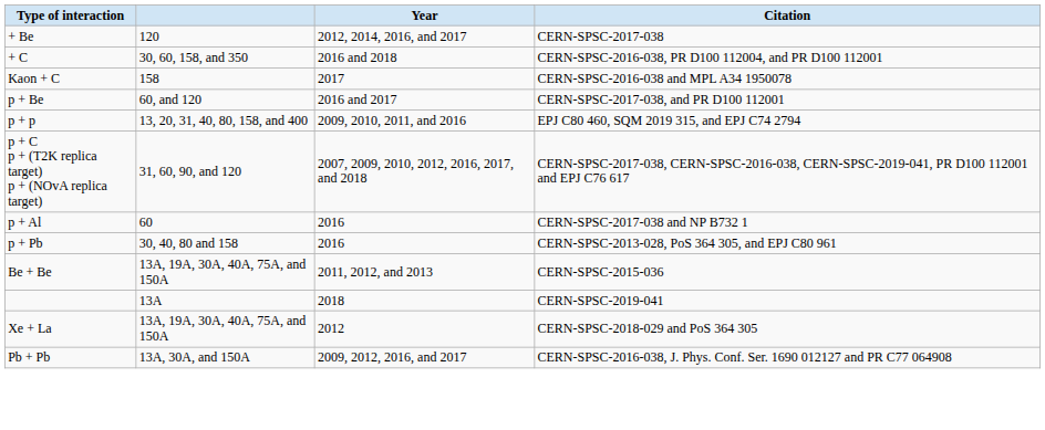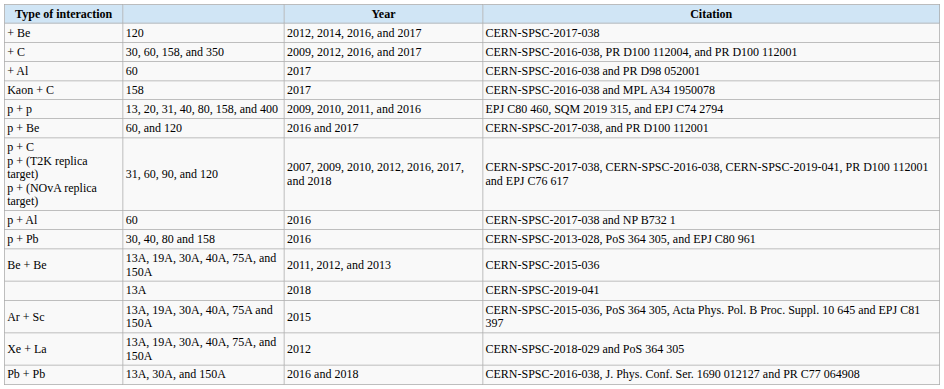 <table class="wikitable">
 <tr>
 <th style="background:#d0e5f5">Type of interaction</th>
 <th style="background:#d0e5f5"></th>
 <th style="background:#d0e5f5">Year</th>
 <th style="background:#d0e5f5">Citation</th>
 </tr>
 <tr>
 <td> + Be</td>
 <td>120</td>
 <td>2012, 2014, 2016, and 2017</td>
 <td>CERN-SPSC-2017-038</td>
 </tr>
 <tr>
 <td> + C</td>
 <td>30, 60, 158, and 350</td>
-<td>2016 and 2018</td>
+<td>2009, 2012, 2016, and 2017</td>
 <td>CERN-SPSC-2016-038, PR D100 112004, and PR D100 112001</td>
+</tr>
+<tr>
+<td> + Al</td>
+<td>60</td>
+<td>2017</td>
+<td>CERN-SPSC-2016-038 and PR D98 052001</td>
 </tr>
 <tr>
 <td>Kaon + C</td>
 <td>158</td>
 <td>2017</td>
 <td>CERN-SPSC-2016-038 and MPL A34 1950078</td>
 </tr>
 <tr>
+<td>p + p</td>
+<td>13, 20, 31, 40, 80, 158, and 400</td>
+<td>2009, 2010, 2011, and 2016</td>
+<td>EPJ C80 460, SQM 2019 315, and EPJ C74 2794</td>
+</tr>
+<tr>
 <td>p + Be</td>
 <td>60, and 120</td>
 <td>2016 and 2017</td>
 <td>CERN-SPSC-2017-038, and PR D100 112001</td>
-</tr>
-<tr>
-<td>p + p</td>
-<td>13, 20, 31, 40, 80, 158, and 400</td>
-<td>2009, 2010, 2011, and 2016</td>
-<td>EPJ C80 460, SQM 2019 315, and EPJ C74 2794</td>
 </tr>
 <tr>
 <td>p + C <br> p + (T2K replica target) <br> p + (NOvA replica target)</td>
 <td>31, 60, 90, and 120</td>
 <td>2007, 2009, 2010, 2012, 2016, 2017, and 2018</td>
 <td>CERN-SPSC-2017-038, CERN-SPSC-2016-038, CERN-SPSC-2019-041, PR D100 112001 and EPJ C76 617</td>
 </tr>
 <tr>
 <td>p + Al</td>
 <td>60</td>
 <td>2016</td>
 <td>CERN-SPSC-2017-038 and NP B732 1</td>
 </tr>
 <tr>
 <td>p + Pb</td>
 <td>30, 40, 80 and 158</td>
 <td>2016</td>
 <td>CERN-SPSC-2013-028,  PoS 364 305, and EPJ C80 961</td>
 </tr>
 <tr>
 <td>Be + Be</td>
 <td>13A, 19A, 30A, 40A, 75A, and 150A</td>
 <td>2011, 2012, and 2013</td>
 <td>CERN-SPSC-2015-036</td>
 </tr>
 <tr>
 <td></td>
 <td>13A</td>
 <td>2018</td>
 <td>CERN-SPSC-2019-041</td>
 </tr>
 <tr>
+<td>Ar + Sc</td>
+<td>13A, 19A, 30A, 40A, 75A and 150A</td>
+<td>2015</td>
+<td>CERN-SPSC-2015-036,  PoS 364 305, Acta Phys. Pol. B Proc. Suppl. 10 645 and EPJ C81 397</td>
+</tr>
+<tr>
 <td>Xe + La</td>
 <td>13A, 19A, 30A, 40A, 75A, and 150A</td>
 <td>2012</td>
 <td>CERN-SPSC-2018-029  and PoS 364 305</td>
 </tr>
 <tr>
 <td>Pb + Pb</td>
 <td>13A, 30A, and 150A</td>
-<td>2009, 2012, 2016, and 2017</td>
+<td>2016 and 2018</td>
 <td>CERN-SPSC-2016-038, J. Phys. Conf. Ser. 1690 012127 and PR C77 064908</td>
 </tr>
 </table>
